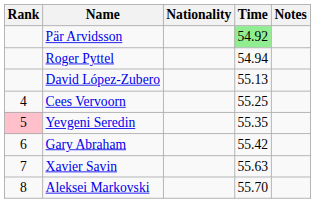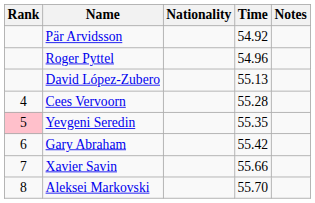 <table class="wikitable sortable" style="text-align:center">
 <tr>
 <th>Rank</th>
 <th>Name</th>
 <th>Nationality</th>
 <th>Time</th>
 <th>Notes</th>
 </tr>
 <tr>
 <td></td>
 <td align=left><a href='#'>Pär Arvidsson</a></td>
 <td align=left></td>
-<td style="background: lightgreen;">54.92</td>
+<td>54.92</td>
 <td></td>
 </tr>
 <tr>
 <td></td>
 <td align=left><a href='#'>Roger Pyttel</a></td>
 <td align=left></td>
-<td>54.94</td>
+<td>54.96</td>
 <td></td>
 </tr>
 <tr>
 <td></td>
 <td align=left><a href='#'>David López-Zubero</a></td>
 <td align=left></td>
 <td>55.13</td>
 <td></td>
 </tr>
 <tr>
 <td>4</td>
 <td align=left><a href='#'>Cees Vervoorn</a></td>
 <td align=left></td>
-<td>55.25</td>
+<td>55.28</td>
 <td></td>
 </tr>
 <tr>
 <td style="background: pink;">5</td>
 <td align=left><a href='#'>Yevgeni Seredin</a></td>
 <td align=left></td>
 <td>55.35</td>
 <td></td>
 </tr>
 <tr>
 <td>6</td>
 <td align=left><a href='#'>Gary Abraham</a></td>
 <td align=left></td>
 <td>55.42</td>
 <td></td>
 </tr>
 <tr>
 <td>7</td>
 <td align=left><a href='#'>Xavier Savin</a></td>
 <td align=left></td>
-<td>55.63</td>
+<td>55.66</td>
 <td></td>
 </tr>
 <tr>
 <td>8</td>
 <td align=left><a href='#'>Aleksei Markovski</a></td>
 <td align=left></td>
 <td>55.70</td>
 <td></td>
 </tr>
 </table>
